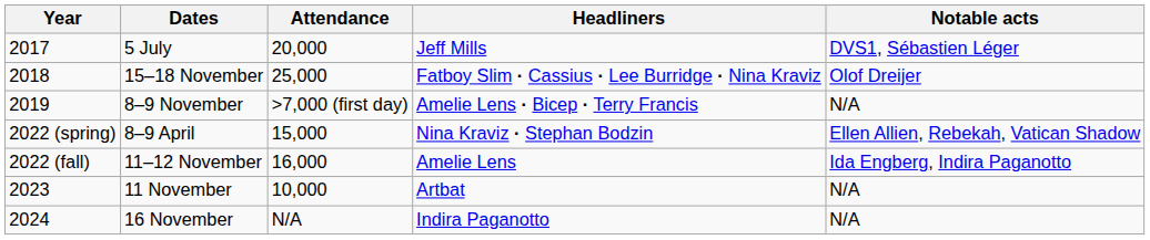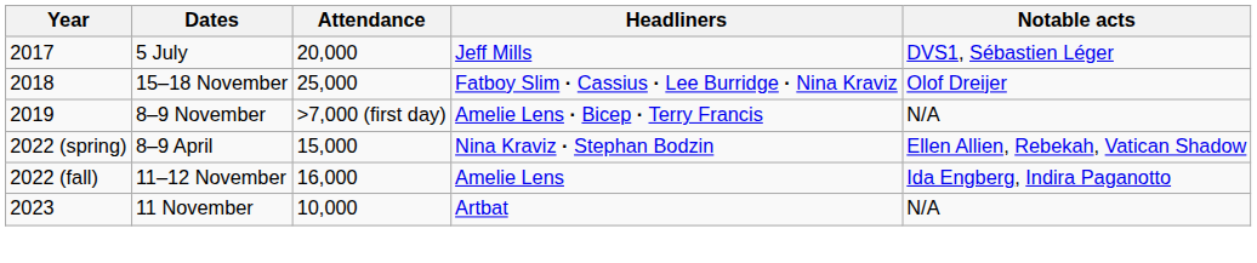 <table class="wikitable sortable">
 <tr>
 <th>Year</th>
 <th>Dates</th>
 <th>Attendance</th>
 <th>Headliners</th>
 <th>Notable acts</th>
 </tr>
 <tr>
 <td>2017</td>
 <td>5 July</td>
 <td>20,000</td>
 <td><a href='#'>Jeff Mills</a></td>
 <td><a href='#'>DVS1</a>, <a href='#'>Sébastien Léger</a></td>
 </tr>
 <tr>
 <td>2018</td>
 <td>15–18 November</td>
 <td>25,000</td>
 <td><a href='#'>Fatboy Slim</a> <strong>·</strong> <a href='#'>Cassius</a> <strong>·</strong> <a href='#'>Lee Burridge</a> <strong>·</strong> <a href='#'>Nina Kraviz</a></td>
 <td><a href='#'>Olof Dreijer</a></td>
 </tr>
 <tr>
 <td>2019</td>
 <td>8–9 November</td>
 <td>>7,000 (first day)</td>
 <td><a href='#'>Amelie Lens</a> <strong>·</strong> <a href='#'>Bicep</a> <strong>·</strong> <a href='#'>Terry Francis</a></td>
 <td>N/A</td>
 </tr>
 <tr>
 <td>2022 (spring)</td>
 <td>8–9 April</td>
 <td>15,000</td>
 <td><a href='#'>Nina Kraviz</a> <strong>·</strong> <a href='#'>Stephan Bodzin</a></td>
 <td><a href='#'>Ellen Allien</a>, <a href='#'>Rebekah</a>, <a href='#'>Vatican Shadow</a></td>
 </tr>
 <tr>
 <td>2022 (fall)</td>
 <td>11–12 November</td>
 <td>16,000</td>
 <td><a href='#'>Amelie Lens</a></td>
 <td><a href='#'>Ida Engberg</a>, <a href='#'>Indira Paganotto</a></td>
 </tr>
 <tr>
 <td>2023</td>
 <td>11 November</td>
 <td>10,000</td>
 <td><a href='#'>Artbat</a></td>
 <td>N/A</td>
 </tr>
-<tr>
-<td>2024</td>
-<td>16 November</td>
-<td>N/A</td>
-<td><a href='#'>Indira Paganotto</a></td>
-<td>N/A</td>
-</tr>
 </table>
